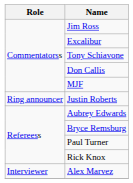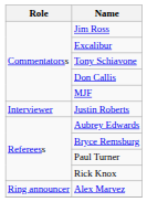 <table class=wikitable style="font-size:90%; margin: 0.5em 0 0.5em 1em; float: right; clear: right;">
 <tr>
 <th>Role</th>
 <th>Name</th>
 </tr>
 <tr>
 <td rowspan=5><a href='#'>Commentators</a>s</td>
 <td><a href='#'>Jim Ross</a></td>
 </tr>
 <tr>
 <td><a href='#'>Excalibur</a></td>
 </tr>
 <tr>
 <td><a href='#'>Tony Schiavone</a></td>
 </tr>
 <tr>
 <td><a href='#'>Don Callis</a> </td>
 </tr>
 <tr>
 <td><a href='#'>MJF</a> </td>
 </tr>
 <tr>
-<td><a href='#'>Ring announcer</a></td>
+<td><a href='#'>Interviewer</a></td>
 <td><a href='#'>Justin Roberts</a></td>
 </tr>
 <tr>
 <td rowspan=4><a href='#'>Referees</a>s</td>
 <td><a href='#'>Aubrey Edwards</a></td>
 </tr>
 <tr>
 <td><a href='#'>Bryce Remsburg</a></td>
 </tr>
 <tr>
 <td>Paul Turner</td>
 </tr>
 <tr>
 <td>Rick Knox</td>
 </tr>
 <tr>
-<td><a href='#'>Interviewer</a></td>
+<td><a href='#'>Ring announcer</a></td>
 <td><a href='#'>Alex Marvez</a></td>
 </tr>
 <tr>
 </tr>
 </table>
